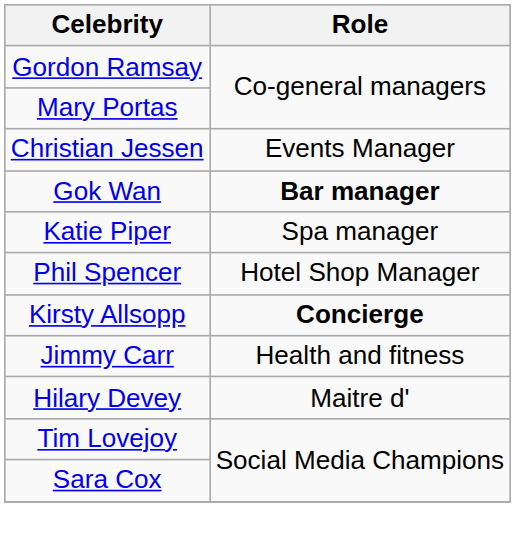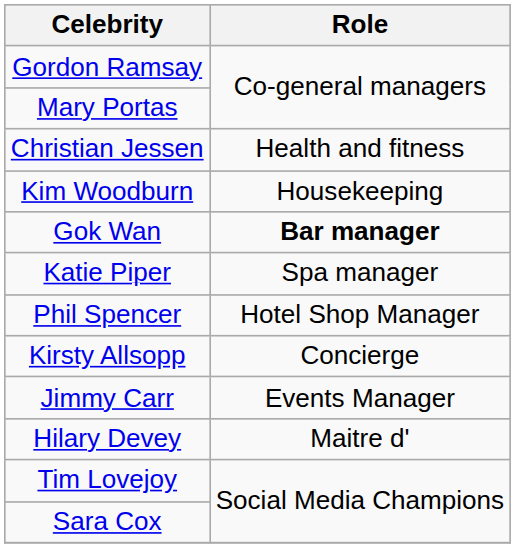 <table class="wikitable" style="text-align:center;">
 <tr>
 <th>Celebrity</th>
 <th>Role</th>
 </tr>
 <tr>
 <td><a href='#'>Gordon Ramsay</a></td>
 <td rowspan=2>Co-general managers</td>
 </tr>
 <tr>
 <td><a href='#'>Mary Portas</a></td>
 </tr>
 <tr>
 <td><a href='#'>Christian Jessen</a></td>
-<td>Events Manager</td>
+<td>Health and fitness</td>
+</tr>
+<tr>
+<td><a href='#'>Kim Woodburn</a></td>
+<td>Housekeeping</td>
 </tr>
 <tr>
 <td><a href='#'>Gok Wan</a></td>
 <td><strong>Bar manager</strong></td>
 </tr>
 <tr>
 <td><a href='#'>Katie Piper</a></td>
 <td>Spa manager</td>
 </tr>
 <tr>
 <td><a href='#'>Phil Spencer</a></td>
 <td>Hotel Shop Manager</td>
 </tr>
 <tr>
 <td><a href='#'>Kirsty Allsopp</a></td>
-<td><strong>Concierge</strong></td>
+<td>Concierge</td>
 </tr>
 <tr>
 <td><a href='#'>Jimmy Carr</a></td>
-<td>Health and fitness</td>
+<td>Events Manager</td>
 </tr>
 <tr>
 <td><a href='#'>Hilary Devey</a></td>
 <td>Maitre d'</td>
 </tr>
 <tr>
 <td><a href='#'>Tim Lovejoy</a></td>
 <td rowspan=2>Social Media Champions</td>
 </tr>
 <tr>
 <td><a href='#'>Sara Cox</a></td>
 </tr>
 <tr>
 </tr>
 </table>
